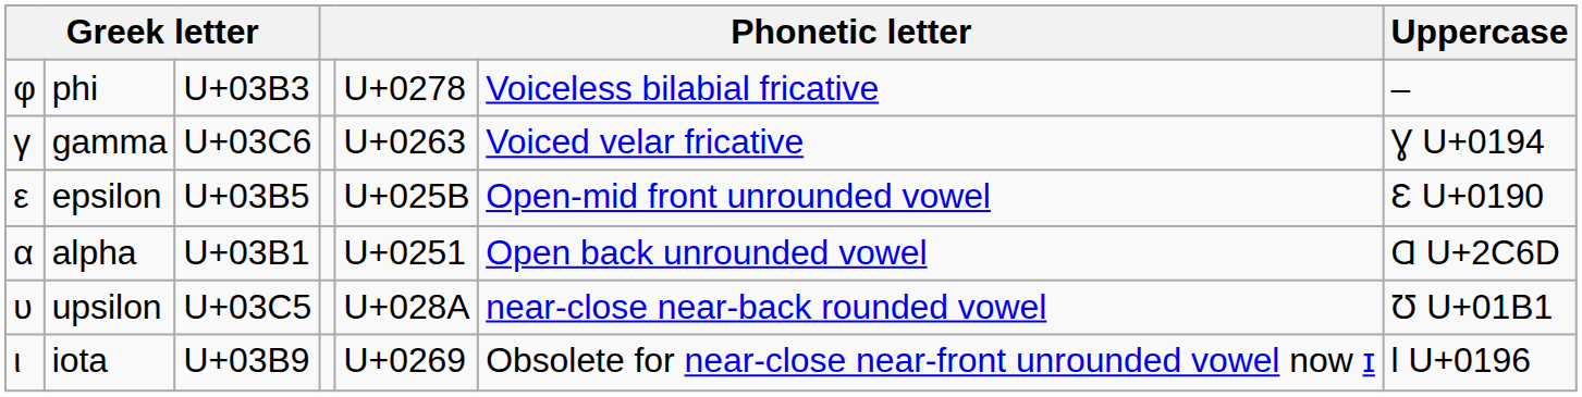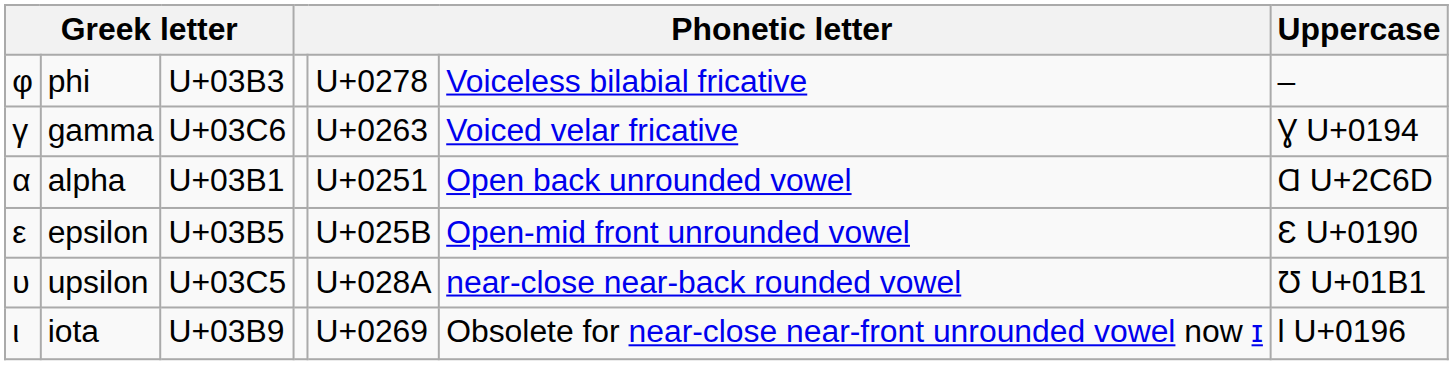 <table class="wikitable">
 <tr>
 <th colspan="3">Greek letter</th>
 <th colspan="3">Phonetic letter</th>
 <th>Uppercase</th>
 </tr>
 <tr>
 <td>φ</td>
 <td>phi</td>
 <td>U+03B3</td>
 <td></td>
 <td>U+0278</td>
 <td><a href='#'>Voiceless bilabial fricative</a></td>
 <td>–</td>
 </tr>
 <tr>
 <td>γ</td>
 <td>gamma</td>
 <td>U+03C6</td>
 <td></td>
 <td>U+0263</td>
 <td><a href='#'>Voiced velar fricative</a></td>
 <td>Ɣ U+0194</td>
 </tr>
 <tr>
+<td>α</td>
+<td>alpha</td>
+<td>U+03B1</td>
+<td></td>
+<td>U+0251</td>
+<td><a href='#'>Open back unrounded vowel</a></td>
+<td>Ɑ U+2C6D</td>
+</tr>
+<tr>
 <td>ε</td>
 <td>epsilon</td>
 <td>U+03B5</td>
 <td></td>
 <td>U+025B</td>
 <td><a href='#'>Open-mid front unrounded vowel</a></td>
 <td>Ɛ U+0190</td>
-</tr>
-<tr>
-<td>α</td>
-<td>alpha</td>
-<td>U+03B1</td>
-<td></td>
-<td>U+0251</td>
-<td><a href='#'>Open back unrounded vowel</a></td>
-<td>Ɑ U+2C6D</td>
 </tr>
 <tr>
 <td>υ</td>
 <td>upsilon</td>
 <td>U+03C5</td>
 <td></td>
 <td>U+028A</td>
 <td><a href='#'>near-close near-back rounded vowel</a></td>
 <td>Ʊ U+01B1</td>
 </tr>
 <tr>
 <td>ι</td>
 <td>iota</td>
 <td>U+03B9</td>
 <td></td>
 <td>U+0269</td>
 <td>Obsolete for <a href='#'>near-close near-front unrounded vowel</a> now <a href='#'>ɪ</a></td>
 <td>Ɩ U+0196</td>
 </tr>
 </table>
